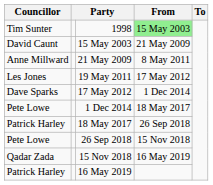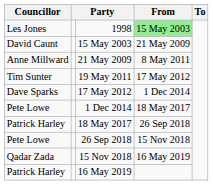 <table class=wikitable>
 <tr>
 <th>Councillor</th>
 <th colspan=2>Party</th>
 <th>From</th>
 <th>To</th>
 </tr>
 <tr>
-<td>Tim Sunter</td>
+<td>Les Jones</td>
 <td></td>
 <td align=right>1998</td>
 <td align=right style="background: lightgreen;">15 May 2003</td>
 </tr>
 <tr>
 <td>David Caunt</td>
 <td></td>
 <td align=right>15 May 2003</td>
 <td align=right>21 May 2009</td>
 </tr>
 <tr>
 <td>Anne Millward</td>
 <td></td>
 <td align=right>21 May 2009</td>
 <td align=right>8 May 2011</td>
 </tr>
 <tr>
-<td>Les Jones</td>
+<td>Tim Sunter</td>
 <td></td>
 <td align=right>19 May 2011</td>
 <td align=right>17 May 2012</td>
 </tr>
 <tr>
 <td>Dave Sparks</td>
 <td></td>
 <td align=right>17 May 2012</td>
 <td align=right>1 Dec 2014</td>
 </tr>
 <tr>
 <td>Pete Lowe</td>
 <td></td>
 <td align=right>1 Dec 2014</td>
 <td align=right>18 May 2017</td>
 </tr>
 <tr>
 <td>Patrick Harley</td>
 <td></td>
 <td align=right>18 May 2017</td>
 <td align=right>26 Sep 2018</td>
 </tr>
 <tr>
 <td>Pete Lowe</td>
 <td></td>
 <td align=right>26 Sep 2018</td>
 <td align=right>15 Nov 2018</td>
 </tr>
 <tr>
 <td>Qadar Zada</td>
 <td></td>
 <td align=right>15 Nov 2018</td>
 <td align=right>16 May 2019</td>
 </tr>
 <tr>
 <td>Patrick Harley</td>
 <td></td>
 <td align=right>16 May 2019</td>
 <td align=right></td>
 </tr>
 </table>
